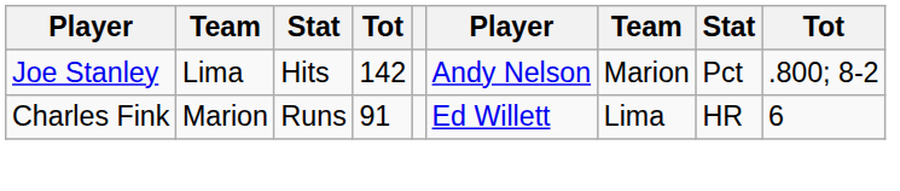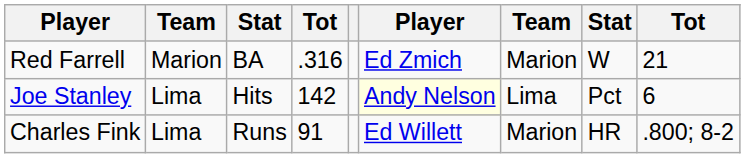 <table class="wikitable">
 <tr>
 <th>Player</th>
 <th>Team</th>
 <th>Stat</th>
 <th>Tot</th>
 <th></th>
 <th>Player</th>
 <th>Team</th>
 <th>Stat</th>
 <th>Tot</th>
 </tr>
 <tr>
+<td>Red Farrell</td>
+<td>Marion</td>
+<td>BA</td>
+<td>.316</td>
+<td></td>
+<td><a href='#'>Ed Zmich</a></td>
+<td>Marion</td>
+<td>W</td>
+<td>21</td>
+</tr>
+<tr>
 <td><a href='#'>Joe Stanley</a></td>
 <td>Lima</td>
 <td>Hits</td>
 <td>142</td>
 <td></td>
-<td><a href='#'>Andy Nelson</a></td>
-<td>Marion</td>
+<td style="background: lightyellow;"><a href='#'>Andy Nelson</a></td>
+<td>Lima</td>
 <td>Pct</td>
-<td>.800; 8-2</td>
+<td>6</td>
 </tr>
 <tr>
 <td>Charles Fink</td>
-<td>Marion</td>
+<td>Lima</td>
 <td>Runs</td>
 <td>91</td>
 <td></td>
 <td><a href='#'>Ed Willett</a></td>
-<td>Lima</td>
+<td>Marion</td>
 <td>HR</td>
-<td>6</td>
+<td>.800; 8-2</td>
 </tr>
 </table>
